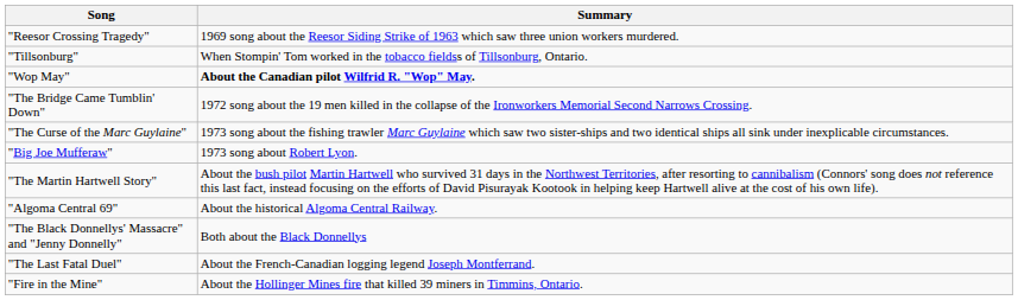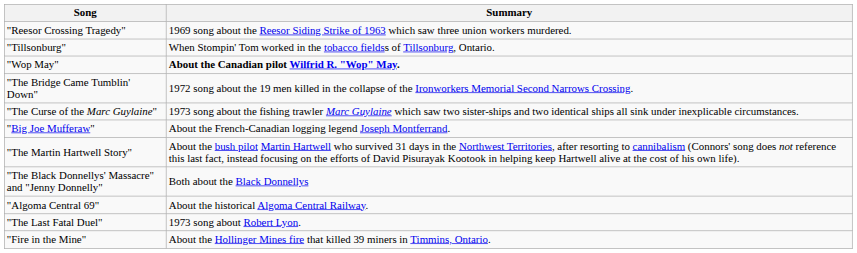 <table class="wikitable">
 <tr>
 <th>Song</th>
 <th>Summary</th>
 </tr>
 <tr>
 <td>"Reesor Crossing Tragedy"</td>
 <td>1969 song about the <a href='#'>Reesor Siding Strike of 1963</a> which saw three union workers murdered.</td>
 </tr>
 <tr>
 <td>"Tillsonburg"</td>
 <td>When Stompin' Tom worked in the <a href='#'>tobacco fields</a>s of <a href='#'>Tillsonburg</a>, Ontario.</td>
 </tr>
 <tr>
 <td>"Wop May"</td>
 <td><strong>About the Canadian pilot <a href='#'>Wilfrid R. "Wop" May</a>.</strong></td>
 </tr>
 <tr>
 <td>"The Bridge Came Tumblin' Down"</td>
 <td>1972 song about the 19 men killed in the collapse of the <a href='#'>Ironworkers Memorial Second Narrows Crossing</a>.</td>
 </tr>
 <tr>
 <td>"The Curse of the <em>Marc Guylaine</em>"</td>
 <td>1973 song about the fishing trawler <em><a href='#'>Marc Guylaine</a></em> which saw two sister-ships and two identical ships all sink under inexplicable circumstances.</td>
 </tr>
 <tr>
 <td>"<a href='#'>Big Joe Mufferaw</a>"</td>
-<td>1973 song about <a href='#'>Robert Lyon</a>.</td>
+<td>About the French-Canadian logging legend <a href='#'>Joseph Montferrand</a>.</td>
 </tr>
 <tr>
 <td>"The Martin Hartwell Story"</td>
 <td>About the <a href='#'>bush pilot</a> <a href='#'>Martin Hartwell</a> who survived 31 days in the <a href='#'>Northwest Territories</a>, after resorting to <a href='#'>cannibalism</a> (Connors' song does <em>not</em> reference this last fact, instead focusing on the efforts of David Pisurayak Kootook in helping keep Hartwell alive at the cost of his own life).</td>
 </tr>
 <tr>
+<td>"The Black Donnellys' Massacre" and "Jenny Donnelly"</td>
+<td>Both about the <a href='#'>Black Donnellys</a></td>
+</tr>
+<tr>
 <td>"Algoma Central 69"</td>
 <td>About the historical <a href='#'>Algoma Central Railway</a>.</td>
 </tr>
 <tr>
-<td>"The Black Donnellys' Massacre" and "Jenny Donnelly"</td>
-<td>Both about the <a href='#'>Black Donnellys</a></td>
-</tr>
-<tr>
 <td>"The Last Fatal Duel"</td>
-<td>About the French-Canadian logging legend <a href='#'>Joseph Montferrand</a>.</td>
+<td>1973 song about <a href='#'>Robert Lyon</a>.</td>
 </tr>
 <tr>
 <td>"Fire in the Mine"</td>
 <td>About the <a href='#'>Hollinger Mines fire</a> that killed 39 miners in <a href='#'>Timmins, Ontario</a>.</td>
 </tr>
 </table>
